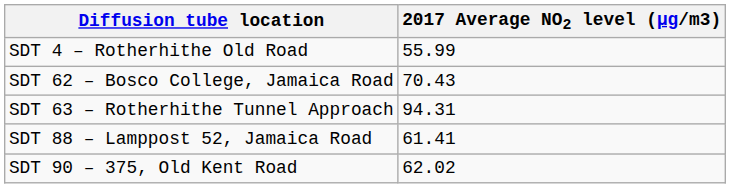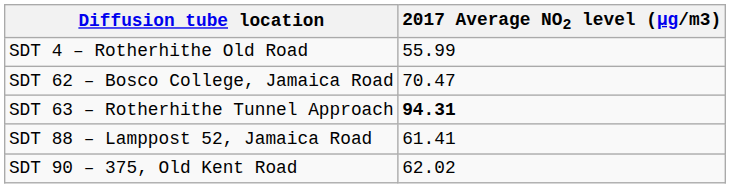 <table class="wikitable">
 <tr>
 <th><a href='#'>Diffusion tube</a> location</th>
 <th>2017 Average NO<sub>2</sub> level (<a href='#'>μg</a>/m3)</th>
 </tr>
 <tr>
 <td>SDT 4 – Rotherhithe Old Road</td>
 <td>55.99</td>
 </tr>
 <tr>
 <td>SDT 62 – Bosco College, Jamaica Road</td>
-<td>70.43</td>
+<td>70.47</td>
 </tr>
 <tr>
 <td>SDT 63 – Rotherhithe Tunnel Approach</td>
-<td>94.31</td>
+<td><strong>94.31</strong></td>
 </tr>
 <tr>
 <td>SDT 88 – Lamppost 52, Jamaica Road</td>
 <td>61.41</td>
 </tr>
 <tr>
 <td>SDT 90 – 375, Old Kent Road</td>
 <td>62.02</td>
 </tr>
 </table>
